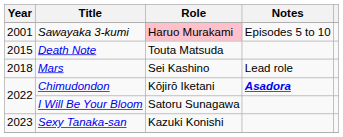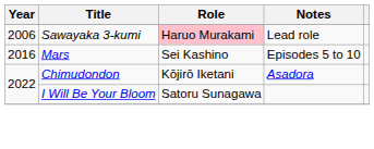 <table class="wikitable">
 <tr>
 <th>Year</th>
 <th>Title</th>
 <th>Role</th>
 <th>Notes</th>
 <th></th>
 </tr>
 <tr>
 </tr>
 <tr>
-<td>2001</td>
+<td>2006</td>
 <td><em>Sawayaka 3-kumi</em></td>
 <td style="background: pink;">Haruo Murakami</td>
-<td>Episodes 5 to 10</td>
+<td>Lead role</td>
 <td></td>
 </tr>
 <tr>
-<td>2015</td>
-<td><em><a href='#'>Death Note</a></em></td>
-<td>Touta Matsuda</td>
-<td></td>
-<td></td>
-</tr>
-<tr>
-<td>2018</td>
+<td>2016</td>
 <td><em><a href='#'>Mars</a></em></td>
 <td>Sei Kashino</td>
-<td>Lead role</td>
+<td>Episodes 5 to 10</td>
 <td></td>
 </tr>
 <tr>
 <td rowspan="2">2022</td>
 <td><em><a href='#'>Chimudondon</a></em></td>
 <td>Kōjirō Iketani</td>
-<td><strong><em><a href='#'>Asadora</a></em></strong></td>
+<td><em><a href='#'>Asadora</a></em></td>
 <td></td>
 </tr>
 <tr>
 <td><em><a href='#'>I Will Be Your Bloom</a></em></td>
 <td>Satoru Sunagawa</td>
 <td></td>
 <td></td>
 </tr>
 <tr>
-<td>2023</td>
-<td><em><a href='#'>Sexy Tanaka-san</a></em></td>
-<td>Kazuki Konishi</td>
-<td></td>
-<td></td>
-</tr>
-<tr>
 </tr>
 </table>
